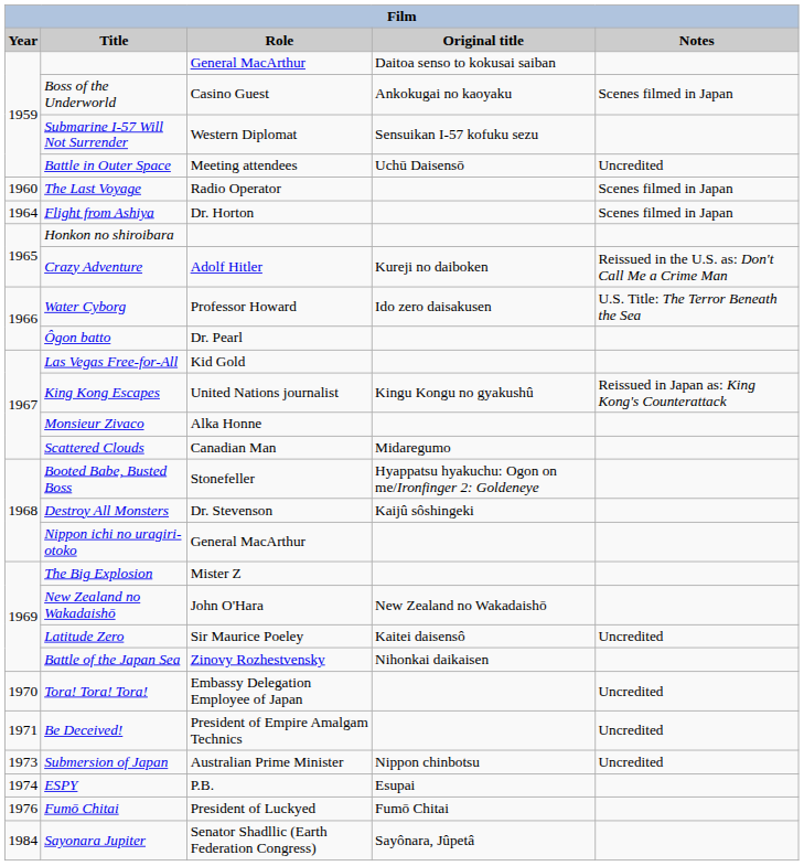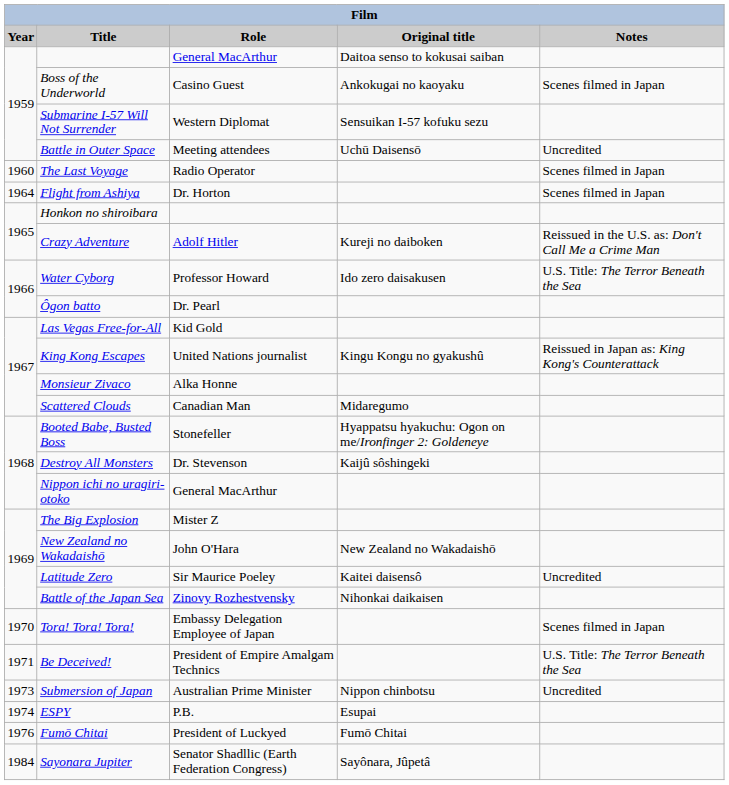 <table class="wikitable" style="font-size:100%;">
 <tr>
 <th colspan=5 style="background:#B0C4DE;">Film</th>
 </tr>
 <tr align="center">
 <th style="background: #CCCCCC;">Year</th>
 <th style="background: #CCCCCC;">Title</th>
 <th style="background: #CCCCCC;">Role</th>
 <th style="background: #CCCCCC;">Original title</th>
 <th style="background: #CCCCCC;">Notes</th>
 </tr>
 <tr>
 <td rowspan=4>1959</td>
 <td><em></em></td>
 <td><a href='#'>General MacArthur</a></td>
 <td>Daitoa senso to kokusai saiban</td>
 <td></td>
 </tr>
 <tr>
 <td><em>Boss of the Underworld</em></td>
 <td>Casino Guest</td>
 <td>Ankokugai no kaoyaku</td>
 <td>Scenes filmed in Japan</td>
 </tr>
 <tr>
 <td><em><a href='#'>Submarine I-57 Will Not Surrender</a></em></td>
 <td>Western Diplomat</td>
 <td>Sensuikan I-57 kofuku sezu</td>
 <td></td>
 </tr>
 <tr>
 <td><em><a href='#'>Battle in Outer Space</a></em></td>
 <td>Meeting attendees</td>
 <td>Uchū Daisensō</td>
 <td>Uncredited</td>
 </tr>
 <tr>
 <td>1960</td>
 <td><em><a href='#'>The Last Voyage</a></em></td>
 <td>Radio Operator</td>
 <td></td>
 <td>Scenes filmed in Japan</td>
 </tr>
 <tr>
 <td>1964</td>
 <td><em><a href='#'>Flight from Ashiya</a></em></td>
 <td>Dr. Horton</td>
 <td></td>
 <td>Scenes filmed in Japan</td>
 </tr>
 <tr>
 <td rowspan=2>1965</td>
 <td><em>Honkon no shiroibara</em></td>
 <td></td>
 <td></td>
 <td></td>
 </tr>
 <tr>
 <td><em><a href='#'>Crazy Adventure</a></em></td>
 <td><a href='#'>Adolf Hitler</a></td>
 <td>Kureji no daiboken</td>
 <td>Reissued in the U.S. as: <em>Don't Call Me a Crime Man</em></td>
 </tr>
 <tr>
 <td rowspan=2>1966</td>
 <td><em><a href='#'>Water Cyborg</a></em></td>
 <td>Professor Howard</td>
 <td>Ido zero daisakusen</td>
 <td>U.S. Title: <em>The Terror Beneath the Sea</em></td>
 </tr>
 <tr>
 <td><em><a href='#'>Ôgon batto</a></em></td>
 <td>Dr. Pearl</td>
 <td></td>
 <td></td>
 </tr>
 <tr>
 <td rowspan=4>1967</td>
 <td><em><a href='#'>Las Vegas Free-for-All</a></em></td>
 <td>Kid Gold</td>
 <td></td>
 <td></td>
 </tr>
 <tr>
 <td><em><a href='#'>King Kong Escapes</a></em></td>
 <td>United Nations journalist</td>
 <td>Kingu Kongu no gyakushû</td>
 <td>Reissued in Japan as: <em>King Kong's Counterattack</em></td>
 </tr>
 <tr>
 <td><em><a href='#'>Monsieur Zivaco</a></em></td>
 <td>Alka Honne</td>
 <td></td>
 <td></td>
 </tr>
 <tr>
 <td><em><a href='#'>Scattered Clouds</a></em></td>
 <td>Canadian Man</td>
 <td>Midaregumo</td>
 <td></td>
 </tr>
 <tr>
 <td rowspan=3>1968</td>
 <td><em><a href='#'>Booted Babe, Busted Boss</a></em></td>
 <td>Stonefeller</td>
 <td>Hyappatsu hyakuchu: Ogon on me/<em>Ironfinger 2: Goldeneye</em></td>
 <td></td>
 </tr>
 <tr>
 <td><em><a href='#'>Destroy All Monsters</a></em></td>
 <td>Dr. Stevenson</td>
 <td>Kaijû sôshingeki</td>
 <td></td>
 </tr>
 <tr>
 <td><em><a href='#'>Nippon ichi no uragiri-otoko</a></em></td>
 <td>General MacArthur</td>
 <td></td>
 <td></td>
 </tr>
 <tr>
 <td rowspan=4>1969</td>
 <td><em><a href='#'>The Big Explosion</a></em></td>
 <td>Mister Z</td>
 <td></td>
 <td></td>
 </tr>
 <tr>
 <td><em><a href='#'>New Zealand no Wakadaishō</a></em></td>
 <td>John O'Hara</td>
 <td>New Zealand no Wakadaishō</td>
 <td></td>
 </tr>
 <tr>
 <td><em><a href='#'>Latitude Zero</a></em></td>
 <td>Sir Maurice Poeley</td>
 <td>Kaitei daisensô</td>
 <td>Uncredited</td>
 </tr>
 <tr>
 <td><em><a href='#'>Battle of the Japan Sea</a></em></td>
 <td><a href='#'>Zinovy Rozhestvensky</a></td>
 <td>Nihonkai daikaisen</td>
 <td></td>
 </tr>
 <tr>
 <td>1970</td>
 <td><em><a href='#'>Tora! Tora! Tora!</a></em></td>
 <td>Embassy Delegation Employee of Japan</td>
 <td></td>
-<td>Uncredited</td>
+<td>Scenes filmed in Japan</td>
 </tr>
 <tr>
 <td>1971</td>
 <td><em><a href='#'>Be Deceived!</a></em></td>
 <td>President of Empire Amalgam Technics</td>
 <td></td>
-<td>Uncredited</td>
+<td>U.S. Title: <em>The Terror Beneath the Sea</em></td>
 </tr>
 <tr>
 <td>1973</td>
 <td><em><a href='#'>Submersion of Japan</a></em></td>
 <td>Australian Prime Minister</td>
 <td>Nippon chinbotsu</td>
 <td>Uncredited</td>
 </tr>
 <tr>
 <td>1974</td>
 <td><em><a href='#'>ESPY</a></em></td>
 <td>P.B.</td>
 <td>Esupai</td>
 <td></td>
 </tr>
 <tr>
 <td>1976</td>
 <td><em><a href='#'>Fumō Chitai</a></em></td>
 <td>President of Luckyed</td>
 <td>Fumō Chitai</td>
 <td></td>
 </tr>
 <tr>
 <td>1984</td>
 <td><em><a href='#'>Sayonara Jupiter</a></em></td>
 <td>Senator Shadllic (Earth Federation Congress)</td>
 <td>Sayônara, Jûpetâ</td>
 <td></td>
 </tr>
 </table>
